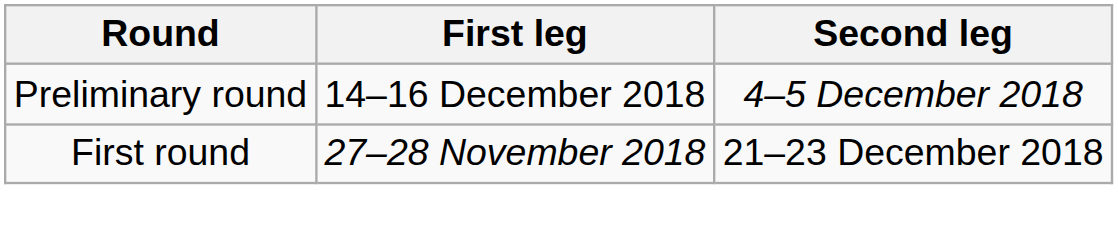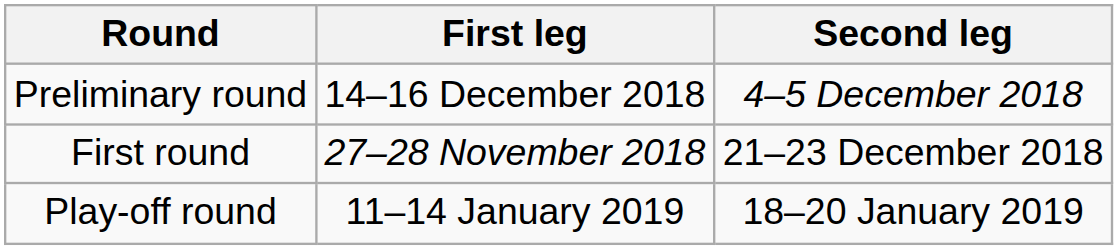 <table class="wikitable" style="text-align:center">
 <tr>
 <th>Round</th>
 <th>First leg</th>
 <th>Second leg</th>
 </tr>
 <tr>
 <td>Preliminary round</td>
 <td>14–16 December 2018</td>
 <td><em>4–5 December 2018</em></td>
 </tr>
 <tr>
 <td>First round</td>
 <td><em>27–28 November 2018</em></td>
 <td>21–23 December 2018</td>
 </tr>
+<tr>
+<td>Play-off round</td>
+<td>11–14 January 2019</td>
+<td>18–20 January 2019</td>
+</tr>
 </table>
